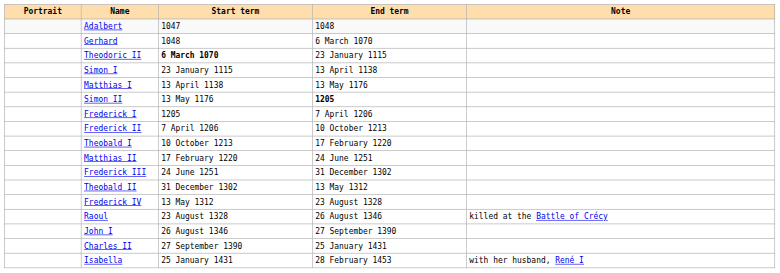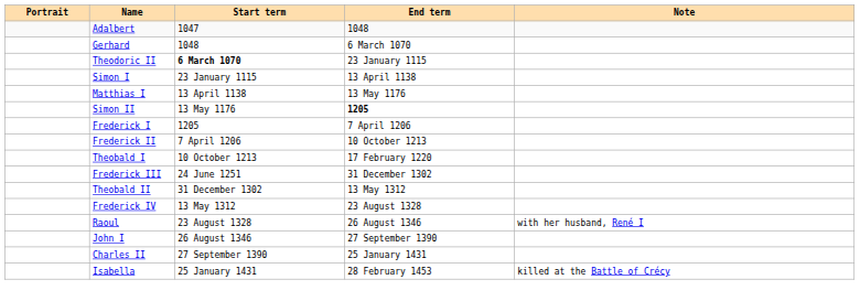 <table width = "100%" border = 1 border="1" cellpadding="4" cellspacing="0" style="margin: 0.5em 1em 0.5em 0; background: #f9f9f9; border: 1px #aaa solid; border-collapse: collapse;">
 <tr>
 <th width = "10%" bgcolor = "#FFDEAD">Portrait</th>
 <th width = "10%" bgcolor = "#FFDEAD">Name</th>
 <th width = "20%" bgcolor = "#FFDEAD">Start term</th>
 <th width = "20%" bgcolor = "#FFDEAD">End term</th>
 <th width = "40%" bgcolor = "#FFDEAD">Note</th>
 </tr>
 <tr>
 <td></td>
 <td><a href='#'>Adalbert</a></td>
 <td>1047</td>
 <td>1048</td>
 <td> </td>
 </tr>
 <tr style="background:#fff">
 <td></td>
 <td><a href='#'>Gerhard</a></td>
 <td>1048</td>
 <td>6 March 1070</td>
 <td> </td>
 </tr>
 <tr style="background:#fff">
 <td></td>
 <td><a href='#'>Theodoric II</a></td>
 <td><strong>6 March 1070</strong></td>
 <td>23 January 1115</td>
 <td> </td>
 </tr>
 <tr style="background:#fff">
 <td></td>
 <td><a href='#'>Simon I</a></td>
 <td>23 January 1115</td>
 <td>13 April 1138</td>
 <td> </td>
 </tr>
 <tr style="background:#fff">
 <td></td>
 <td><a href='#'>Matthias I</a></td>
 <td>13 April 1138</td>
 <td>13 May 1176</td>
 <td> </td>
 </tr>
 <tr style="background:#fff">
 <td></td>
 <td><a href='#'>Simon II</a></td>
 <td>13 May 1176</td>
 <td><strong>1205</strong></td>
 <td> </td>
 </tr>
 <tr style="background:#fff">
 <td></td>
 <td><a href='#'>Frederick I</a></td>
 <td>1205</td>
 <td>7 April 1206</td>
 <td> </td>
 </tr>
 <tr style="background:#fff">
 <td></td>
 <td><a href='#'>Frederick II</a></td>
 <td>7 April 1206</td>
 <td>10 October 1213</td>
 <td> </td>
 </tr>
 <tr style="background:#fff">
 <td></td>
 <td><a href='#'>Theobald I</a></td>
 <td>10 October 1213</td>
 <td>17 February 1220</td>
 <td> </td>
 </tr>
 <tr style="background:#fff">
 <td></td>
-<td><a href='#'>Matthias II</a></td>
-<td>17 February 1220</td>
-<td>24 June 1251</td>
-<td> </td>
-</tr>
-<tr style="background:#fff">
-<td></td>
 <td><a href='#'>Frederick III</a></td>
 <td>24 June 1251</td>
 <td>31 December 1302</td>
 <td> </td>
 </tr>
 <tr style="background:#fff">
 <td></td>
 <td><a href='#'>Theobald II</a></td>
 <td>31 December 1302</td>
 <td>13 May 1312</td>
 <td> </td>
 </tr>
 <tr style="background:#fff">
 <td></td>
 <td><a href='#'>Frederick IV</a></td>
 <td>13 May 1312</td>
 <td>23 August 1328</td>
 <td> </td>
 </tr>
 <tr style="background:#fff">
 <td></td>
 <td><a href='#'>Raoul</a></td>
 <td>23 August 1328</td>
 <td>26 August 1346</td>
-<td>killed at the <a href='#'>Battle of Crécy</a></td>
+<td>with her husband, <a href='#'>René I</a></td>
 </tr>
 <tr style="background:#fff">
 <td></td>
 <td><a href='#'>John I</a></td>
 <td>26 August 1346</td>
 <td>27 September 1390</td>
 <td> </td>
 </tr>
 <tr style="background:#fff">
 <td></td>
 <td><a href='#'>Charles II</a></td>
 <td>27 September 1390</td>
 <td>25 January 1431</td>
 <td> </td>
 </tr>
 <tr style="background:#fff">
 <td></td>
 <td><a href='#'>Isabella</a></td>
 <td>25 January 1431</td>
 <td>28 February 1453</td>
-<td>with her husband, <a href='#'>René I</a></td>
+<td>killed at the <a href='#'>Battle of Crécy</a></td>
 </tr>
 </table>
